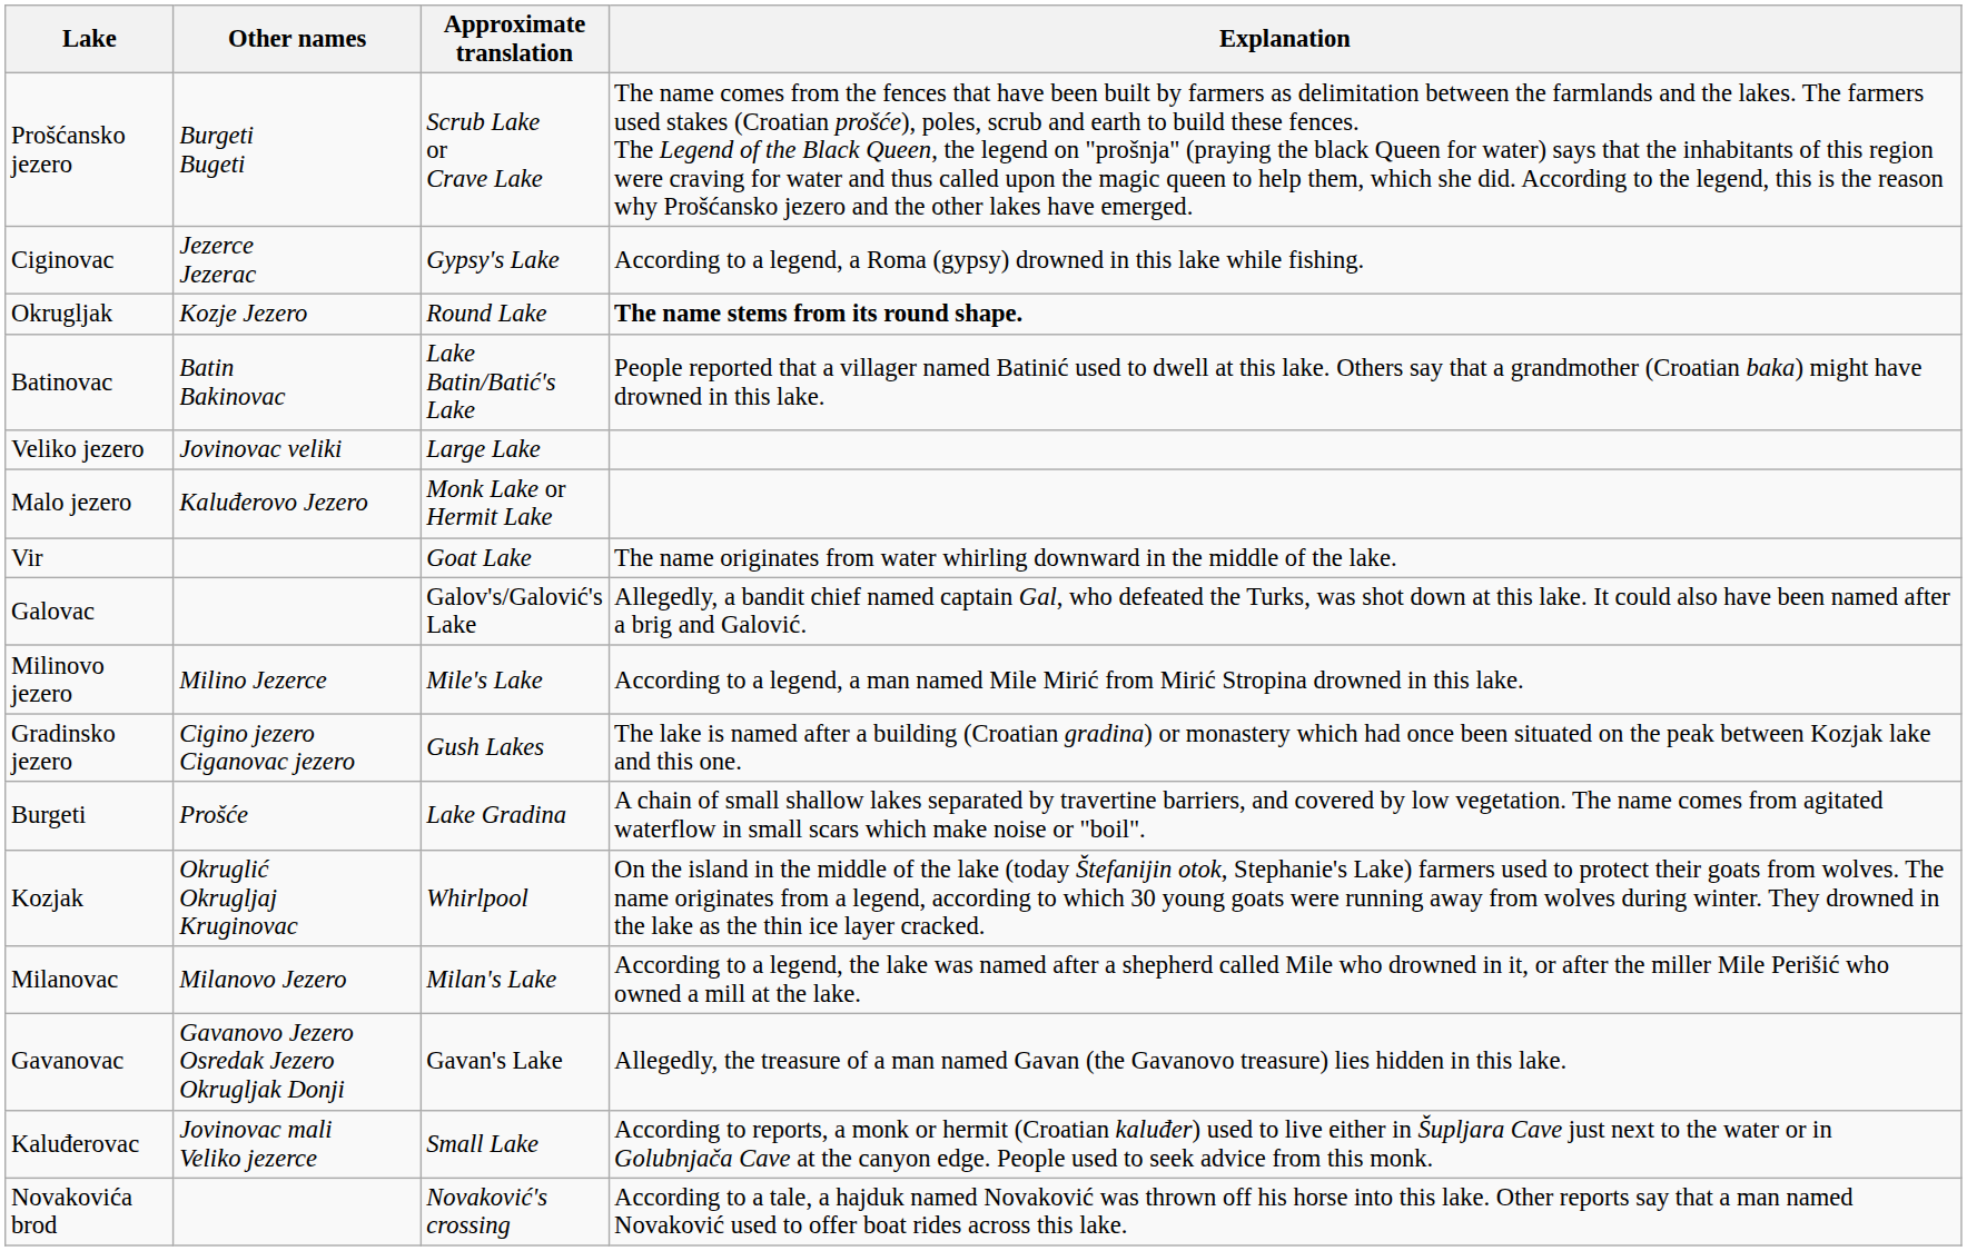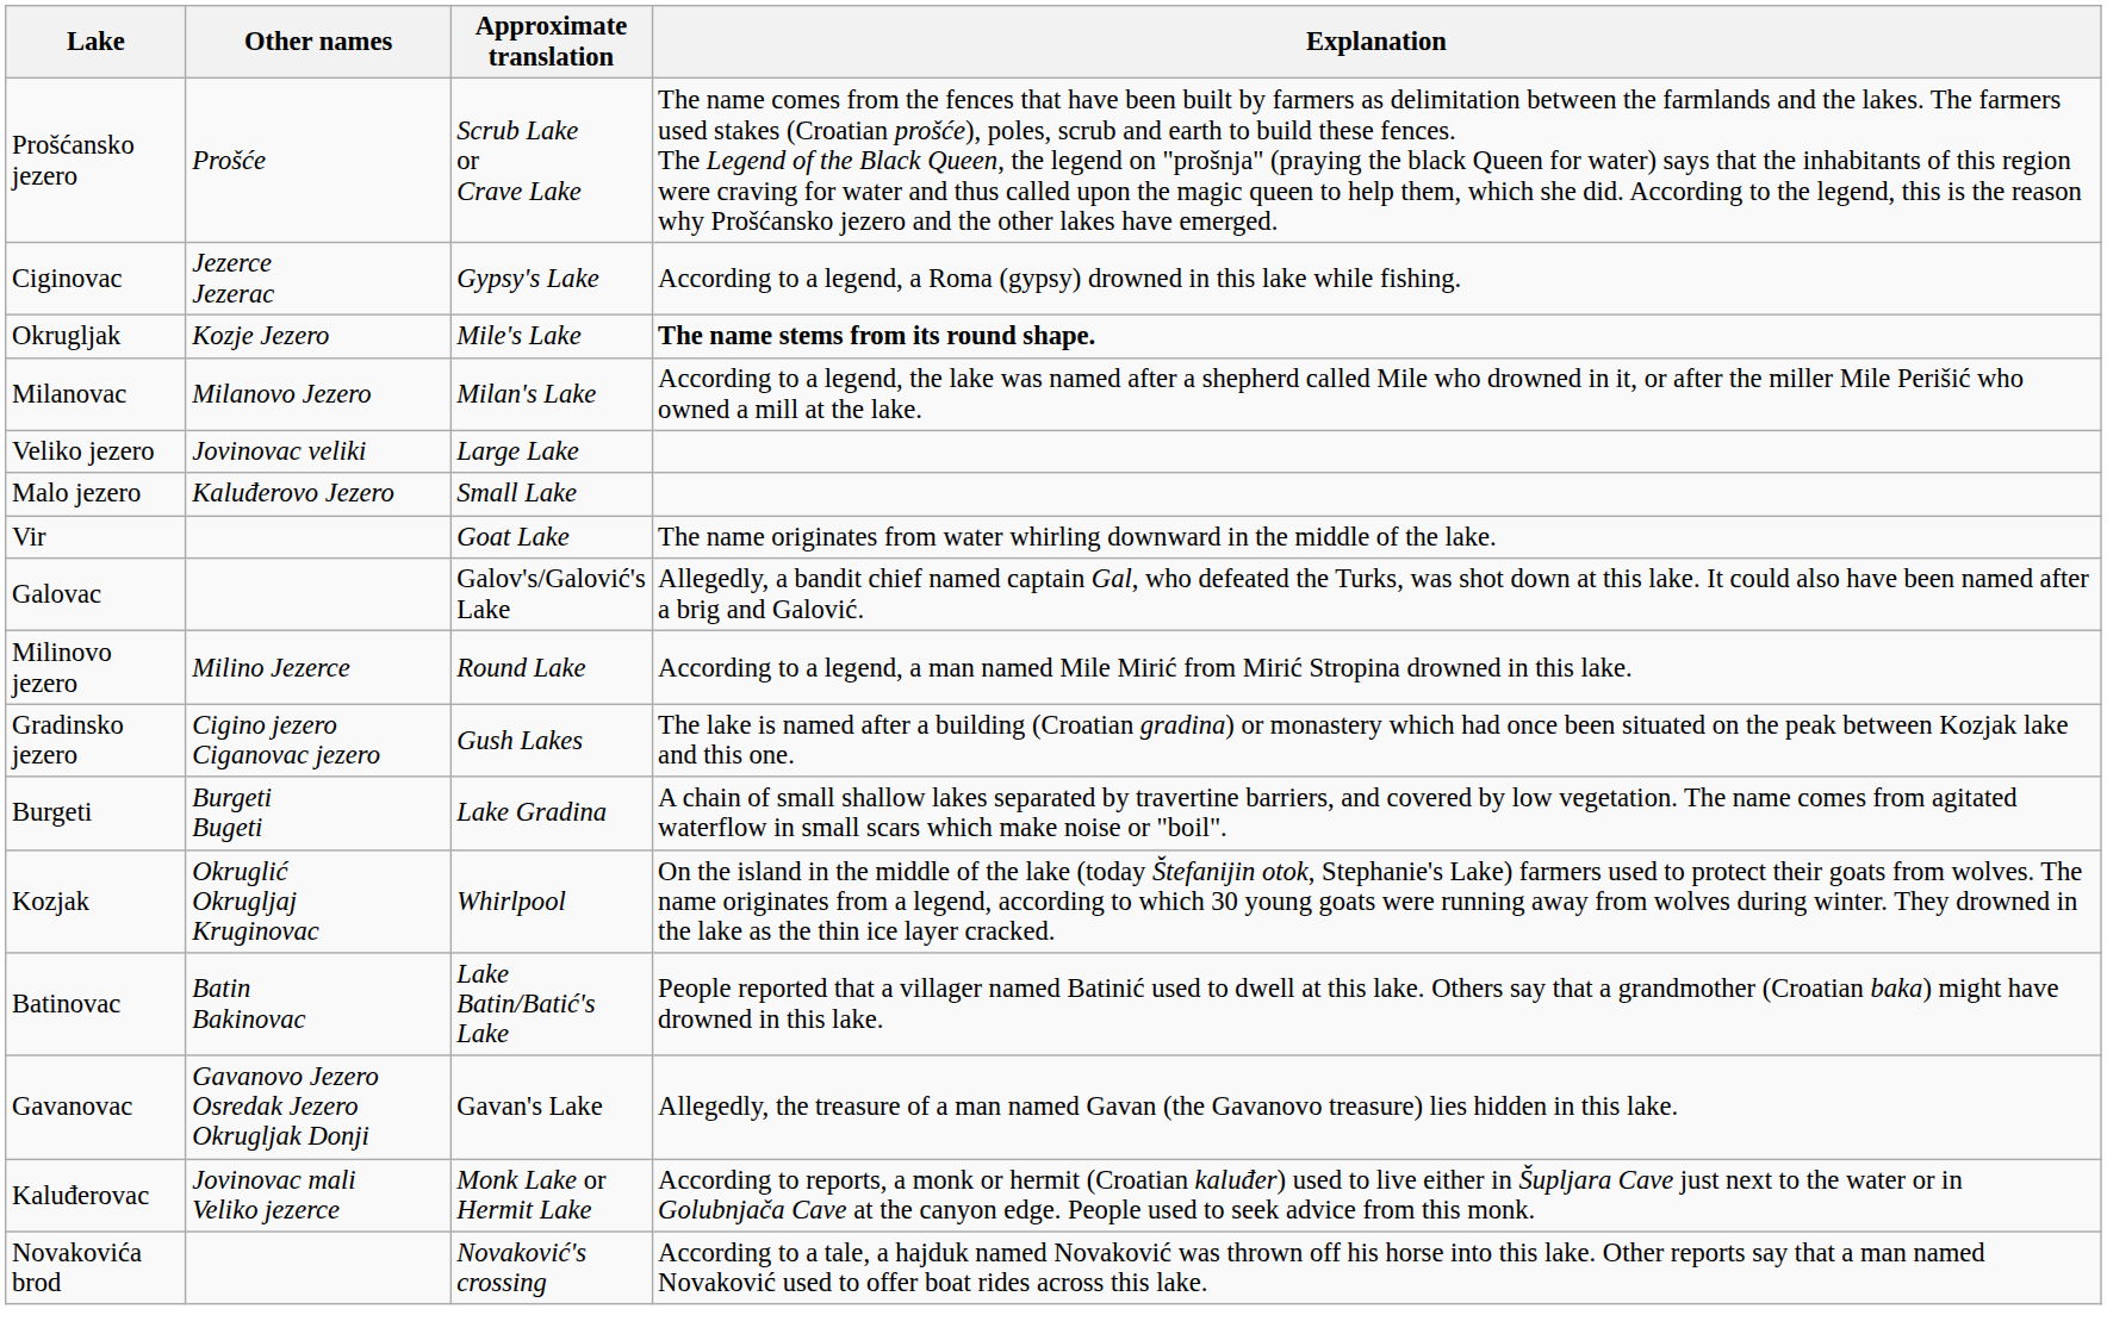 <table class="wikitable">
 <tr>
 <th style="width:100px;">Lake</th>
 <th style="width:150px;">Other names</th>
 <th style="width:100px;">Approximate translation</th>
 <th>Explanation</th>
 </tr>
 <tr>
 <td>Prošćansko jezero</td>
-<td><em>Burgeti<br>Bugeti</em></td>
+<td><em>Prošće</em></td>
 <td><em>Scrub Lake</em><br>or<br><em>Crave Lake</em></td>
 <td>The name comes from the fences that have been built by farmers as delimitation between the farmlands and the lakes. The farmers used stakes (Croatian <em>prošće</em>), poles, scrub and earth to build these fences.<br>The <em>Legend of the Black Queen</em>, the legend on "prošnja" (praying the black Queen for water) says that the inhabitants of this region were craving for water and thus called upon the magic queen to help them, which she did. According to the legend, this is the reason why Prošćansko jezero and the other lakes have emerged.</td>
 </tr>
 <tr>
 <td>Ciginovac</td>
 <td><em>Jezerce<br>Jezerac</em></td>
 <td><em>Gypsy's Lake</em></td>
 <td>According to a legend, a Roma (gypsy) drowned in this lake while fishing.</td>
 </tr>
 <tr>
 <td>Okrugljak</td>
 <td><em>Kozje Jezero</em></td>
-<td><em>Round Lake</em></td>
+<td><em>Mile's Lake</em></td>
 <td><strong>The name stems from its round shape.</strong></td>
 </tr>
 <tr>
-<td>Batinovac</td>
-<td><em>Batin<br>Bakinovac</em></td>
-<td><em>Lake Batin/Batić's Lake</em></td>
-<td>People reported that a villager named Batinić used to dwell at this lake. Others say that a grandmother (Croatian <em>baka</em>) might have drowned in this lake.</td>
+<td>Milanovac</td>
+<td><em>Milanovo Jezero</em></td>
+<td><em>Milan's Lake</em></td>
+<td>According to a legend, the lake was named after a shepherd called Mile who drowned in it, or after the miller Mile Perišić who owned a mill at the lake.</td>
 </tr>
 <tr>
 <td>Veliko jezero</td>
 <td><em>Jovinovac veliki</em></td>
 <td><em>Large Lake</em></td>
 <td></td>
 </tr>
 <tr>
 <td>Malo jezero</td>
 <td><em>Kaluđerovo Jezero</em></td>
-<td><em>Monk Lake</em> or <em>Hermit Lake</em></td>
+<td><em>Small Lake</em></td>
 <td></td>
 </tr>
 <tr>
 <td>Vir</td>
 <td></td>
 <td><em>Goat Lake</em></td>
 <td>The name originates from water whirling downward in the middle of the lake.</td>
 </tr>
 <tr>
 <td>Galovac</td>
 <td></td>
 <td>Galov's/Galović's Lake</td>
 <td>Allegedly, a bandit chief named captain <em>Gal</em>, who defeated the Turks, was shot down at this lake. It could also have been named after a brig and Galović.</td>
 </tr>
 <tr>
 <td>Milinovo jezero</td>
 <td><em>Milino Jezerce</em></td>
-<td><em>Mile's Lake</em></td>
+<td><em>Round Lake</em></td>
 <td>According to a legend, a man named Mile Mirić from Mirić Stropina drowned in this lake.</td>
 </tr>
 <tr>
 <td>Gradinsko jezero</td>
 <td><em>Cigino jezero<br>Ciganovac jezero</em></td>
 <td><em>Gush Lakes</em></td>
 <td>The lake is named after a building (Croatian <em>gradina</em>) or monastery which had once been situated on the peak between Kozjak lake and this one.</td>
 </tr>
 <tr>
 <td>Burgeti</td>
-<td><em>Prošće</em></td>
+<td><em>Burgeti<br>Bugeti</em></td>
 <td><em>Lake Gradina</em></td>
 <td>A chain of small shallow lakes separated by travertine barriers, and covered by low vegetation. The name comes from agitated waterflow in small scars which make noise or "boil".</td>
 </tr>
 <tr>
 <td>Kozjak</td>
 <td><em>Okruglić<br>Okrugljaj<br>Kruginovac</em></td>
 <td><em>Whirlpool</em></td>
 <td>On the island in the middle of the lake (today <em>Štefanijin otok</em>, Stephanie's Lake) farmers used to protect their goats from wolves. The name originates from a legend, according to which 30 young goats were running away from wolves during winter. They drowned in the lake as the thin ice layer cracked.</td>
 </tr>
 <tr>
-<td>Milanovac</td>
-<td><em>Milanovo Jezero</em></td>
-<td><em>Milan's Lake</em></td>
-<td>According to a legend, the lake was named after a shepherd called Mile who drowned in it, or after the miller Mile Perišić who owned a mill at the lake.</td>
+<td>Batinovac</td>
+<td><em>Batin<br>Bakinovac</em></td>
+<td><em>Lake Batin/Batić's Lake</em></td>
+<td>People reported that a villager named Batinić used to dwell at this lake. Others say that a grandmother (Croatian <em>baka</em>) might have drowned in this lake.</td>
 </tr>
 <tr>
 <td>Gavanovac</td>
 <td><em>Gavanovo Jezero<br>Osredak Jezero<br>Okrugljak Donji</em></td>
 <td>Gavan's Lake</td>
 <td>Allegedly, the treasure of a man named Gavan (the Gavanovo treasure) lies hidden in this lake.</td>
 </tr>
 <tr>
 <td>Kaluđerovac</td>
 <td><em>Jovinovac mali<br>Veliko jezerce</em></td>
-<td><em>Small Lake</em></td>
+<td><em>Monk Lake</em> or <em>Hermit Lake</em></td>
 <td>According to reports, a monk or hermit (Croatian <em>kaluđer</em>) used to live either in <em>Šupljara Cave</em> just next to the water or in <em>Golubnjača Cave</em> at the canyon edge. People used to seek advice from this monk.</td>
 </tr>
 <tr>
 <td>Novakovića brod</td>
 <td></td>
 <td><em>Novaković's crossing</em></td>
 <td>According to a tale, a hajduk named Novaković was thrown off his horse into this lake. Other reports say that a man named Novaković used to offer boat rides across this lake.</td>
 </tr>
 </table>
